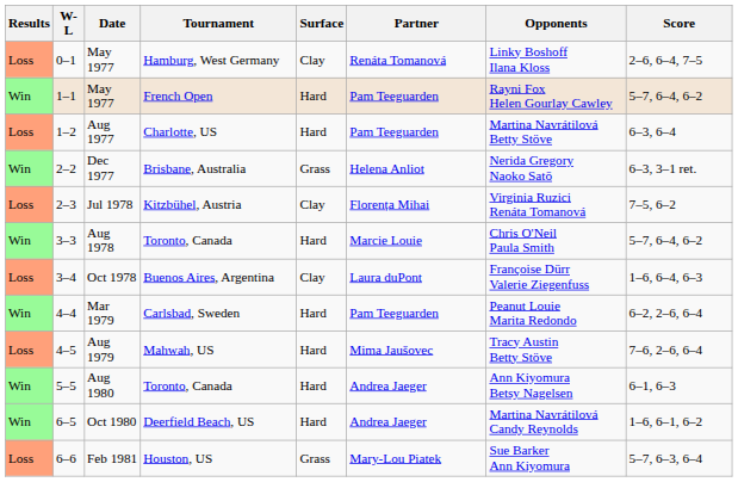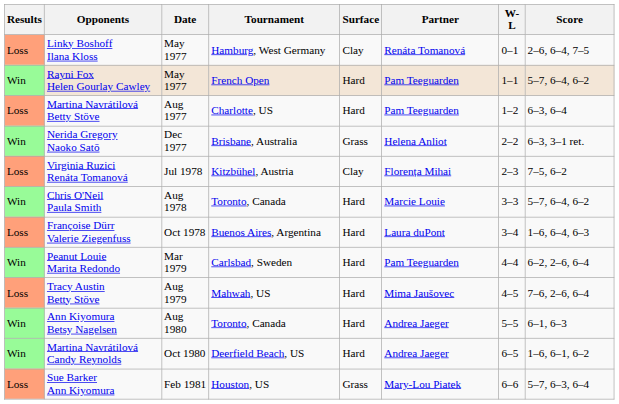 <table class="sortable wikitable">
 <tr>
 <th>Results</th>
-<th style="width:30px">W-L</th>
+<th style="width:160px">Opponents</th>
 <th style="width:60px">Date</th>
 <th style="width:180px">Tournament</th>
 <th style="width:50px">Surface</th>
 <th style="width:160px">Partner</th>
-<th style="width:160px">Opponents</th>
+<th style="width:30px">W-L</th>
 <th style="width:120px" class="unsortable">Score</th>
 </tr>
 <tr>
 <td style="background:#ffa07a;">Loss</td>
-<td>0–1</td>
+<td> <a href='#'>Linky Boshoff</a> <br>  <a href='#'>Ilana Kloss</a></td>
 <td>May 1977</td>
 <td><a href='#'>Hamburg</a>, West Germany</td>
 <td>Clay</td>
 <td> <a href='#'>Renáta Tomanová</a></td>
-<td> <a href='#'>Linky Boshoff</a> <br>  <a href='#'>Ilana Kloss</a></td>
+<td>0–1</td>
 <td>2–6, 6–4, 7–5</td>
 </tr>
 <tr bgcolor="#f3e6d7">
 <td style="background:#98fb98;">Win</td>
-<td>1–1</td>
+<td> <a href='#'>Rayni Fox</a> <br>  <a href='#'>Helen Gourlay Cawley</a></td>
 <td>May 1977</td>
 <td><a href='#'>French Open</a></td>
 <td>Hard</td>
 <td> <a href='#'>Pam Teeguarden</a></td>
-<td> <a href='#'>Rayni Fox</a> <br>  <a href='#'>Helen Gourlay Cawley</a></td>
+<td>1–1</td>
 <td>5–7, 6–4, 6–2</td>
 </tr>
 <tr>
 <td style="background:#ffa07a;">Loss</td>
-<td>1–2</td>
+<td> <a href='#'>Martina Navrátilová</a> <br>  <a href='#'>Betty Stöve</a></td>
 <td>Aug 1977</td>
 <td><a href='#'>Charlotte</a>, US</td>
 <td>Hard</td>
 <td> <a href='#'>Pam Teeguarden</a></td>
-<td> <a href='#'>Martina Navrátilová</a> <br>  <a href='#'>Betty Stöve</a></td>
+<td>1–2</td>
 <td>6–3, 6–4</td>
 </tr>
 <tr bgcolor=>
 <td style="background:#98fb98;">Win</td>
-<td>2–2</td>
+<td> <a href='#'>Nerida Gregory</a> <br>  <a href='#'>Naoko Satō</a></td>
 <td>Dec 1977</td>
 <td><a href='#'>Brisbane</a>, Australia</td>
 <td>Grass</td>
 <td> <a href='#'>Helena Anliot</a></td>
-<td> <a href='#'>Nerida Gregory</a> <br>  <a href='#'>Naoko Satō</a></td>
+<td>2–2</td>
 <td>6–3, 3–1 ret.</td>
 </tr>
 <tr>
 <td style="background:#ffa07a;">Loss</td>
-<td>2–3</td>
+<td> <a href='#'>Virginia Ruzici</a> <br>  <a href='#'>Renáta Tomanová</a></td>
 <td>Jul 1978</td>
 <td><a href='#'>Kitzbühel</a>, Austria</td>
 <td>Clay</td>
 <td> <a href='#'>Florența Mihai</a></td>
-<td> <a href='#'>Virginia Ruzici</a> <br>  <a href='#'>Renáta Tomanová</a></td>
+<td>2–3</td>
 <td>7–5, 6–2</td>
 </tr>
 <tr>
 <td style="background:#98fb98;">Win</td>
-<td>3–3</td>
+<td> <a href='#'>Chris O'Neil</a> <br>  <a href='#'>Paula Smith</a></td>
 <td>Aug 1978</td>
 <td><a href='#'>Toronto</a>, Canada</td>
 <td>Hard</td>
 <td> <a href='#'>Marcie Louie</a></td>
-<td> <a href='#'>Chris O'Neil</a> <br>  <a href='#'>Paula Smith</a></td>
+<td>3–3</td>
 <td>5–7, 6–4, 6–2</td>
 </tr>
 <tr bgcolor=>
 <td style="background:#ffa07a;">Loss</td>
-<td>3–4</td>
+<td> <a href='#'>Françoise Dürr</a> <br>  <a href='#'>Valerie Ziegenfuss</a></td>
 <td>Oct 1978</td>
 <td><a href='#'>Buenos Aires</a>, Argentina</td>
-<td>Clay</td>
+<td>Hard</td>
 <td> <a href='#'>Laura duPont</a></td>
-<td> <a href='#'>Françoise Dürr</a> <br>  <a href='#'>Valerie Ziegenfuss</a></td>
+<td>3–4</td>
 <td>1–6, 6–4, 6–3</td>
 </tr>
 <tr bgcolor=>
 <td style="background:#98fb98;">Win</td>
-<td>4–4</td>
+<td> <a href='#'>Peanut Louie</a> <br>  <a href='#'>Marita Redondo</a></td>
 <td>Mar 1979</td>
 <td><a href='#'>Carlsbad</a>, Sweden</td>
 <td>Hard</td>
 <td> <a href='#'>Pam Teeguarden</a></td>
-<td> <a href='#'>Peanut Louie</a> <br>  <a href='#'>Marita Redondo</a></td>
+<td>4–4</td>
 <td>6–2, 2–6, 6–4</td>
 </tr>
 <tr>
 <td style="background:#ffa07a;">Loss</td>
-<td>4–5</td>
+<td> <a href='#'>Tracy Austin</a> <br>  <a href='#'>Betty Stöve</a></td>
 <td>Aug 1979</td>
 <td><a href='#'>Mahwah</a>, US</td>
 <td>Hard</td>
 <td> <a href='#'>Mima Jaušovec</a></td>
-<td> <a href='#'>Tracy Austin</a> <br>  <a href='#'>Betty Stöve</a></td>
+<td>4–5</td>
 <td>7–6, 2–6, 6–4</td>
 </tr>
 <tr>
 <td style="background:#98fb98;">Win</td>
-<td>5–5</td>
+<td> <a href='#'>Ann Kiyomura</a> <br>  <a href='#'>Betsy Nagelsen</a></td>
 <td>Aug 1980</td>
 <td><a href='#'>Toronto</a>, Canada</td>
 <td>Hard</td>
 <td> <a href='#'>Andrea Jaeger</a></td>
-<td> <a href='#'>Ann Kiyomura</a> <br>  <a href='#'>Betsy Nagelsen</a></td>
+<td>5–5</td>
 <td>6–1, 6–3</td>
 </tr>
 <tr>
 <td style="background:#98fb98;">Win</td>
-<td>6–5</td>
+<td> <a href='#'>Martina Navrátilová</a> <br>  <a href='#'>Candy Reynolds</a></td>
 <td>Oct 1980</td>
 <td><a href='#'>Deerfield Beach</a>, US</td>
 <td>Hard</td>
 <td> <a href='#'>Andrea Jaeger</a></td>
-<td> <a href='#'>Martina Navrátilová</a> <br>  <a href='#'>Candy Reynolds</a></td>
+<td>6–5</td>
 <td>1–6, 6–1, 6–2</td>
 </tr>
 <tr>
 <td style="background:#ffa07a;">Loss</td>
-<td>6–6</td>
+<td> <a href='#'>Sue Barker</a> <br>  <a href='#'>Ann Kiyomura</a></td>
 <td>Feb 1981</td>
 <td><a href='#'>Houston</a>, US</td>
 <td>Grass</td>
 <td> <a href='#'>Mary-Lou Piatek</a></td>
-<td> <a href='#'>Sue Barker</a> <br>  <a href='#'>Ann Kiyomura</a></td>
+<td>6–6</td>
 <td>5–7, 6–3, 6–4</td>
 </tr>
 </table>
